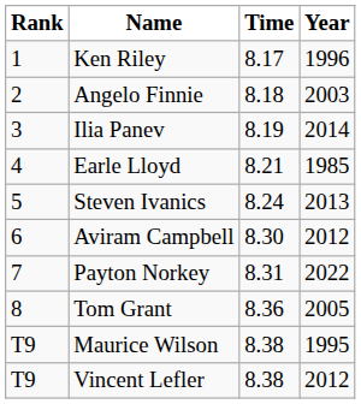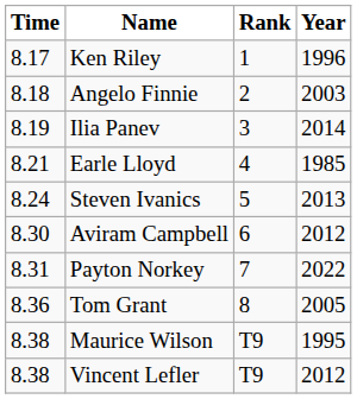 <table class="wikitable">
 <tr>
+<th style="background:white">Time</th>
+<th style="background:white">Name</th>
 <th style="background:white">Rank</th>
-<th style="background:white">Name</th>
-<th style="background:white">Time</th>
 <th style="background:white">Year</th>
 </tr>
 <tr>
+<td>8.17</td>
+<td>Ken Riley</td>
 <td>1</td>
-<td>Ken Riley</td>
-<td>8.17</td>
 <td>1996</td>
 </tr>
 <tr>
+<td>8.18</td>
+<td>Angelo Finnie</td>
 <td>2</td>
-<td>Angelo Finnie</td>
-<td>8.18</td>
 <td>2003</td>
 </tr>
 <tr>
+<td>8.19</td>
+<td>Ilia Panev</td>
 <td>3</td>
-<td>Ilia Panev</td>
-<td>8.19</td>
 <td>2014</td>
 </tr>
 <tr>
+<td>8.21</td>
+<td>Earle Lloyd</td>
 <td>4</td>
-<td>Earle Lloyd</td>
-<td>8.21</td>
 <td>1985</td>
 </tr>
 <tr>
+<td>8.24</td>
+<td>Steven Ivanics</td>
 <td>5</td>
-<td>Steven Ivanics</td>
-<td>8.24</td>
 <td>2013</td>
 </tr>
 <tr>
+<td>8.30</td>
+<td>Aviram Campbell</td>
 <td>6</td>
-<td>Aviram Campbell</td>
-<td>8.30</td>
 <td>2012</td>
 </tr>
 <tr>
+<td>8.31</td>
+<td>Payton Norkey</td>
 <td>7</td>
-<td>Payton Norkey</td>
-<td>8.31</td>
 <td>2022</td>
 </tr>
 <tr>
+<td>8.36</td>
+<td>Tom Grant</td>
 <td>8</td>
-<td>Tom Grant</td>
-<td>8.36</td>
 <td>2005</td>
 </tr>
 <tr>
+<td>8.38</td>
+<td>Maurice Wilson</td>
 <td>T9</td>
-<td>Maurice Wilson</td>
-<td>8.38</td>
 <td>1995</td>
 </tr>
 <tr>
+<td>8.38</td>
+<td>Vincent Lefler</td>
 <td>T9</td>
-<td>Vincent Lefler</td>
-<td>8.38</td>
 <td>2012</td>
 </tr>
 </table>
